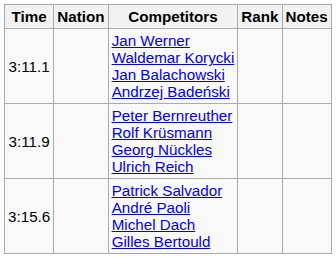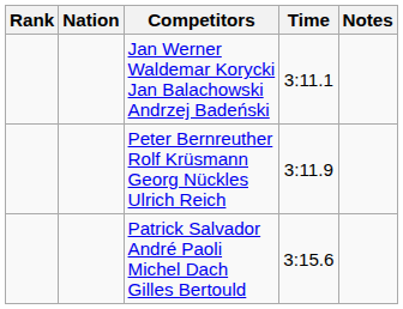 <table class="wikitable sortable" style="text-align:center; font-size:95%">
 <tr>
-<th>Time</th>
+<th>Rank</th>
 <th>Nation</th>
 <th>Competitors</th>
-<th>Rank</th>
+<th>Time</th>
 <th>Notes</th>
 </tr>
 <tr>
-<td>3:11.1</td>
+<td></td>
 <td align=left></td>
 <td align=left><a href='#'>Jan Werner</a><br><a href='#'>Waldemar Korycki</a><br><a href='#'>Jan Balachowski</a><br><a href='#'>Andrzej Badeński</a></td>
-<td></td>
+<td>3:11.1</td>
 <td></td>
 </tr>
 <tr>
-<td>3:11.9</td>
+<td></td>
 <td align=left></td>
 <td align=left><a href='#'>Peter Bernreuther</a><br><a href='#'>Rolf Krüsmann</a><br><a href='#'>Georg Nückles</a><br><a href='#'>Ulrich Reich</a></td>
-<td></td>
+<td>3:11.9</td>
 <td></td>
 </tr>
 <tr>
-<td>3:15.6</td>
+<td></td>
 <td align=left></td>
 <td align=left><a href='#'>Patrick Salvador</a><br><a href='#'>André Paoli</a><br><a href='#'>Michel Dach</a><br><a href='#'>Gilles Bertould</a></td>
-<td></td>
+<td>3:15.6</td>
 <td></td>
 </tr>
 </table>
